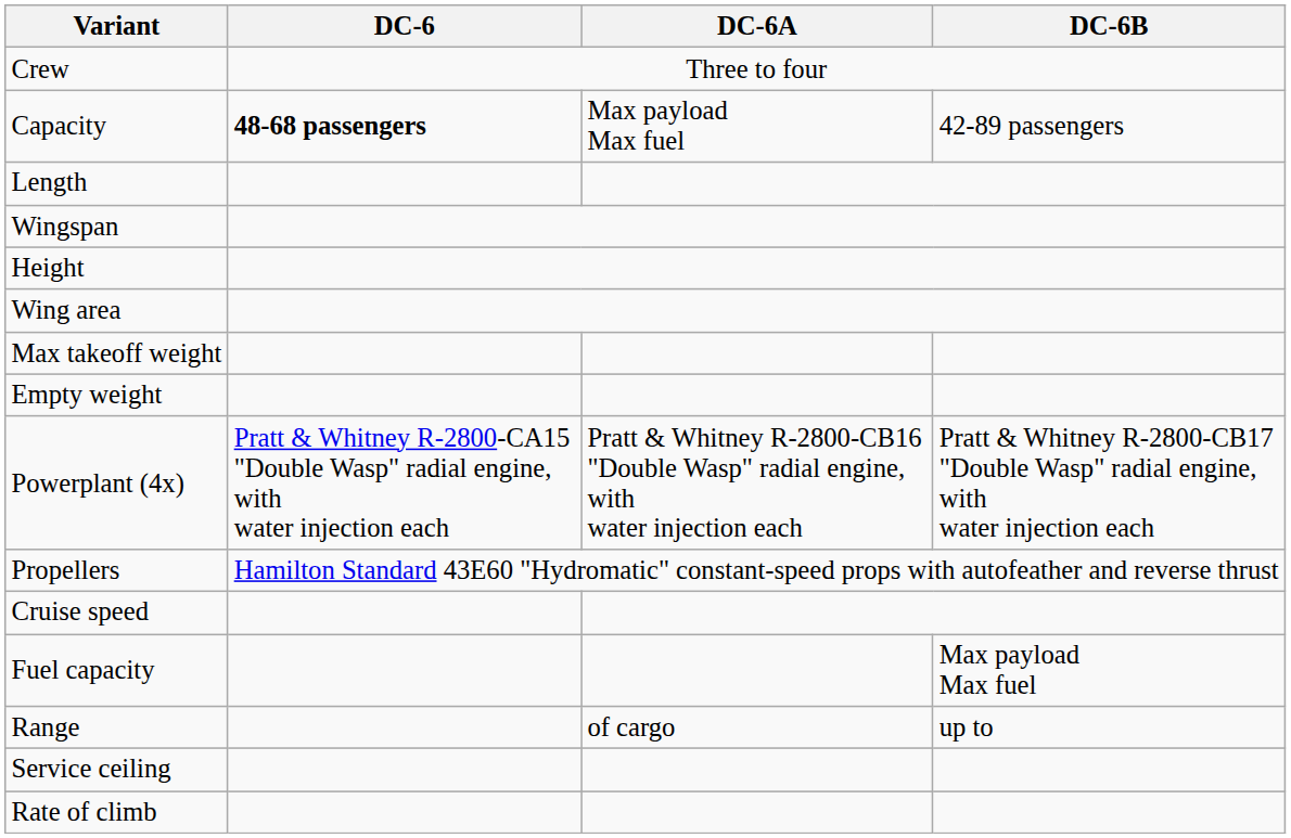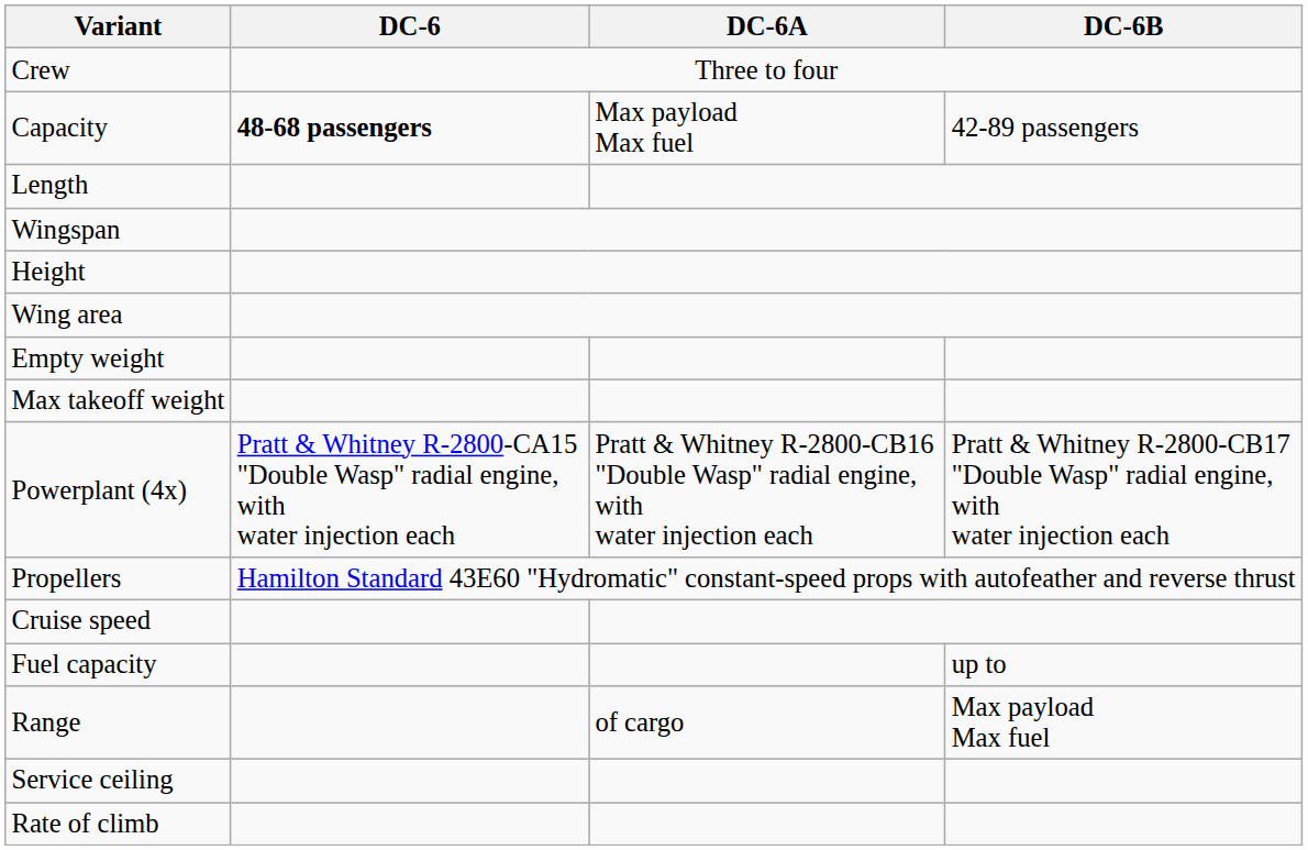 <table class="wikitable">
 <tr>
 <th>Variant</th>
 <th>DC-6</th>
 <th>DC-6A</th>
 <th>DC-6B</th>
 </tr>
 <tr>
 <td>Crew</td>
 <td colspan=3 align=center>Three to four</td>
 </tr>
 <tr>
 <td>Capacity</td>
 <td><strong>48-68 passengers</strong></td>
 <td> Max payload<br>  Max fuel</td>
 <td>42-89 passengers</td>
 </tr>
 <tr>
 <td>Length</td>
 <td></td>
 <td colspan=2></td>
 </tr>
 <tr>
 <td>Wingspan</td>
 <td colspan=3 align=center></td>
 </tr>
 <tr>
 <td>Height</td>
 <td colspan=3 align=center></td>
 </tr>
 <tr>
 <td>Wing area</td>
 <td colspan=3 align=center></td>
 </tr>
 <tr>
-<td>Max takeoff weight</td>
+<td>Empty weight</td>
 <td></td>
 <td></td>
 <td></td>
 </tr>
 <tr>
-<td>Empty weight</td>
+<td>Max takeoff weight</td>
 <td></td>
 <td></td>
 <td></td>
 </tr>
 <tr>
 <td>Powerplant (4x)</td>
 <td><a href='#'>Pratt & Whitney R-2800</a>-CA15<br> "Double Wasp" radial engine,<br> with<br> water injection each</td>
 <td>Pratt & Whitney R-2800-CB16<br> "Double Wasp" radial engine,<br> with<br> water injection each</td>
 <td>Pratt & Whitney R-2800-CB17 <br> "Double Wasp" radial engine,<br>  with<br> water injection each</td>
 </tr>
 <tr>
 <td>Propellers</td>
 <td colspan=3><a href='#'>Hamilton Standard</a> 43E60 "Hydromatic" constant-speed props with autofeather and reverse thrust</td>
 </tr>
 <tr>
 <td>Cruise speed</td>
 <td></td>
 <td colspan=2 align=center></td>
 </tr>
 <tr>
 <td>Fuel capacity</td>
 <td> <br> </td>
 <td></td>
-<td> Max payload<br>  Max fuel</td>
+<td>up to </td>
 </tr>
 <tr>
 <td>Range</td>
 <td></td>
 <td> of cargo</td>
-<td>up to </td>
+<td> Max payload<br>  Max fuel</td>
 </tr>
 <tr>
 <td>Service ceiling</td>
 <td></td>
 <td></td>
 <td></td>
 </tr>
 <tr>
 <td>Rate of climb</td>
 <td></td>
 <td></td>
 <td></td>
 </tr>
 </table>
